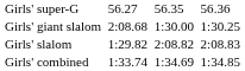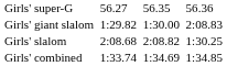 <table>
 <tr>
 <td>Girls' super-G<br></td>
 <td></td>
 <td>56.27</td>
 <td></td>
 <td>56.35</td>
 <td></td>
 <td>56.36</td>
 </tr>
 <tr>
 <td>Girls' giant slalom<br></td>
 <td></td>
-<td>2:08.68</td>
+<td>1:29.82</td>
 <td></td>
 <td>1:30.00</td>
 <td></td>
-<td>1:30.25</td>
+<td>2:08.83</td>
 </tr>
 <tr>
 <td>Girls' slalom<br></td>
 <td></td>
-<td>1:29.82</td>
+<td>2:08.68</td>
 <td></td>
 <td>2:08.82</td>
 <td></td>
-<td>2:08.83</td>
+<td>1:30.25</td>
 </tr>
 <tr>
 <td>Girls' combined<br></td>
 <td></td>
 <td>1:33.74</td>
 <td></td>
 <td>1:34.69</td>
 <td></td>
 <td>1:34.85</td>
 </tr>
 </table>
